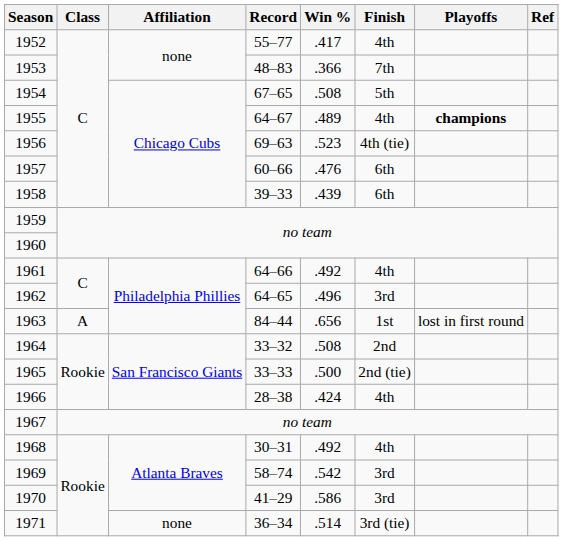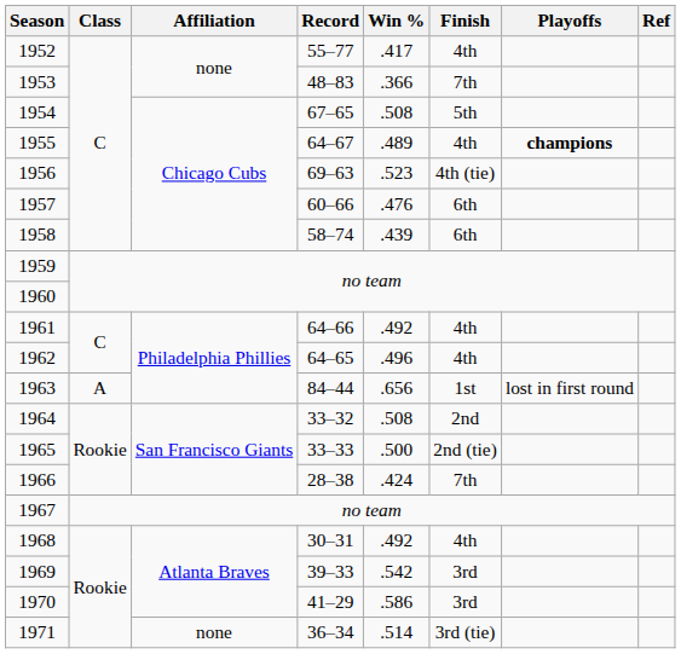 <table class="wikitable" style="text-align:center; font-size: 95%;">
 <tr>
 <th>Season</th>
 <th>Class</th>
 <th>Affiliation</th>
 <th>Record</th>
 <th>Win %</th>
 <th>Finish</th>
 <th>Playoffs</th>
 <th>Ref</th>
 </tr>
 <tr>
 <td>1952</td>
 <td rowspan=7>C</td>
 <td rowspan=2>none</td>
 <td>55–77</td>
 <td>.417</td>
 <td>4th</td>
 <td></td>
 <td></td>
 </tr>
 <tr>
 <td>1953</td>
 <td>48–83</td>
 <td>.366</td>
 <td>7th</td>
 <td></td>
 <td></td>
 </tr>
 <tr>
 <td>1954</td>
 <td rowspan=5><a href='#'>Chicago Cubs</a></td>
 <td>67–65</td>
 <td>.508</td>
 <td>5th</td>
 <td></td>
 <td></td>
 </tr>
 <tr>
 <td>1955</td>
 <td>64–67</td>
 <td>.489</td>
 <td>4th</td>
 <td><strong>champions</strong></td>
 <td></td>
 </tr>
 <tr>
 <td>1956</td>
 <td>69–63</td>
 <td>.523</td>
 <td>4th (tie)</td>
 <td></td>
 <td></td>
 </tr>
 <tr>
 <td>1957</td>
 <td>60–66</td>
 <td>.476</td>
 <td>6th</td>
 <td></td>
 <td></td>
 </tr>
 <tr>
 <td>1958</td>
-<td>39–33</td>
+<td>58–74</td>
 <td>.439</td>
 <td>6th</td>
 <td></td>
 <td></td>
 </tr>
 <tr>
 <td>1959</td>
 <td rowspan=2 colspan=7><em>no team</em></td>
 </tr>
 <tr>
 <td>1960</td>
 </tr>
 <tr>
 <td>1961</td>
 <td rowspan=2>C</td>
 <td rowspan=3><a href='#'>Philadelphia Phillies</a></td>
 <td>64–66</td>
 <td>.492</td>
 <td>4th</td>
 <td></td>
 <td></td>
 </tr>
 <tr>
 <td>1962</td>
 <td>64–65</td>
 <td>.496</td>
-<td>3rd</td>
+<td>4th</td>
 <td></td>
 <td></td>
 </tr>
 <tr>
 <td>1963</td>
 <td>A</td>
 <td>84–44</td>
 <td>.656</td>
 <td>1st</td>
 <td>lost in first round</td>
 <td></td>
 </tr>
 <tr>
 <td>1964</td>
 <td rowspan=3>Rookie</td>
 <td rowspan=3><a href='#'>San Francisco Giants</a></td>
 <td>33–32</td>
 <td>.508</td>
 <td>2nd</td>
 <td></td>
 <td></td>
 </tr>
 <tr>
 <td>1965</td>
 <td>33–33</td>
 <td>.500</td>
 <td>2nd (tie)</td>
 <td></td>
 <td></td>
 </tr>
 <tr>
 <td>1966</td>
 <td>28–38</td>
 <td>.424</td>
-<td>4th</td>
+<td>7th</td>
 <td></td>
 <td></td>
 </tr>
 <tr>
 <td>1967</td>
 <td colspan=7><em>no team</em></td>
 </tr>
 <tr>
 <td>1968</td>
 <td rowspan=4>Rookie</td>
 <td rowspan=3><a href='#'>Atlanta Braves</a></td>
 <td>30–31</td>
 <td>.492</td>
 <td>4th</td>
 <td></td>
 <td></td>
 </tr>
 <tr>
 <td>1969</td>
-<td>58–74</td>
+<td>39–33</td>
 <td>.542</td>
 <td>3rd</td>
 <td></td>
 <td></td>
 </tr>
 <tr>
 <td>1970</td>
 <td>41–29</td>
 <td>.586</td>
 <td>3rd</td>
 <td></td>
 <td></td>
 </tr>
 <tr>
 <td>1971</td>
 <td>none</td>
 <td>36–34</td>
 <td>.514</td>
 <td>3rd (tie)</td>
 <td></td>
 <td></td>
 </tr>
 </table>
